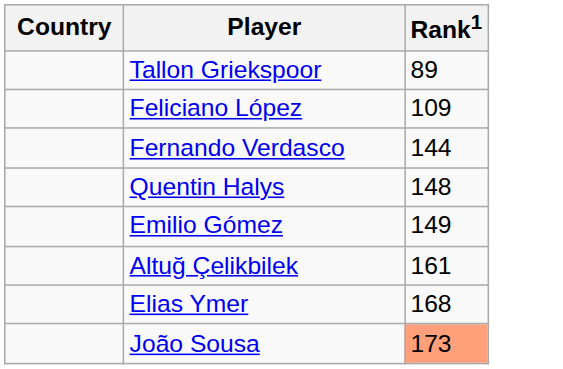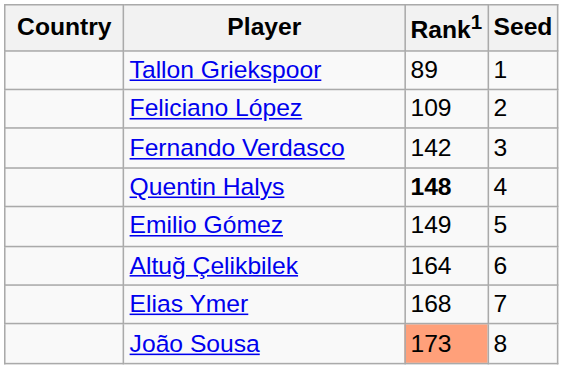 <table class="sortable wikitable">
 <tr>
 <th width="70">Country</th>
 <th width="175">Player</th>
 <th>Rank<sup>1</sup></th>
+<th>Seed</th>
 </tr>
 <tr>
 <td></td>
 <td><a href='#'>Tallon Griekspoor</a></td>
 <td>89</td>
+<td>1</td>
 </tr>
 <tr>
 <td></td>
 <td><a href='#'>Feliciano López</a></td>
 <td>109</td>
+<td>2</td>
 </tr>
 <tr>
 <td></td>
 <td><a href='#'>Fernando Verdasco</a></td>
-<td>144</td>
+<td>142</td>
+<td>3</td>
 </tr>
 <tr>
 <td></td>
 <td><a href='#'>Quentin Halys</a></td>
-<td>148</td>
+<td><strong>148</strong></td>
+<td>4</td>
 </tr>
 <tr>
 <td></td>
 <td><a href='#'>Emilio Gómez</a></td>
 <td>149</td>
+<td>5</td>
 </tr>
 <tr>
 <td></td>
 <td><a href='#'>Altuğ Çelikbilek</a></td>
-<td>161</td>
+<td>164</td>
+<td>6</td>
 </tr>
 <tr>
 <td></td>
 <td><a href='#'>Elias Ymer</a></td>
 <td>168</td>
+<td>7</td>
 </tr>
 <tr>
 <td></td>
 <td><a href='#'>João Sousa</a></td>
 <td style="background: lightsalmon;">173</td>
+<td>8</td>
 </tr>
 </table>
